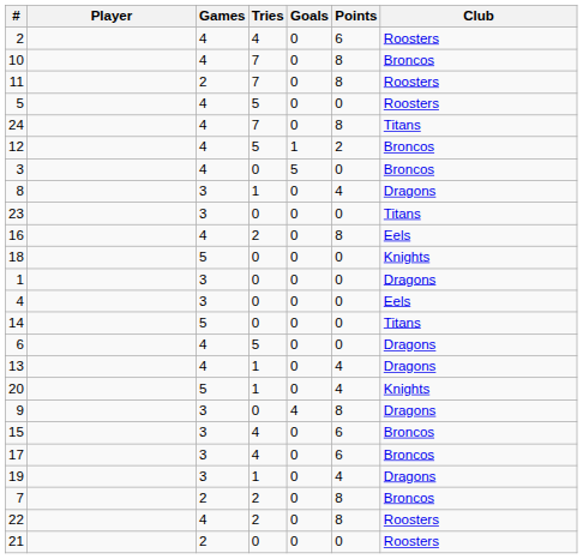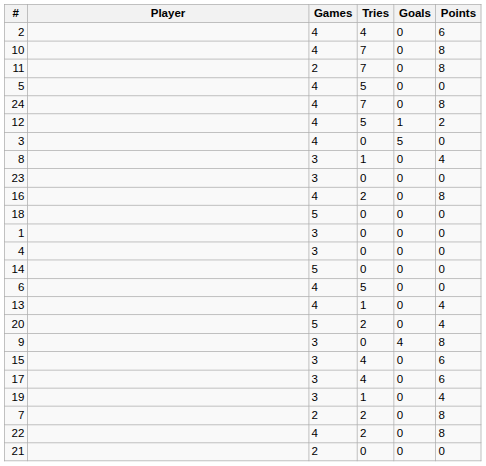 <table class="wikitable sortable" style="width:75%;text-align:left">
 <tr>
 <th width=2%>#</th>
 <th width=40%>Player</th>
 <th width=2%>Games</th>
 <th width=2%>Tries</th>
 <th width=2%>Goals</th>
 <th width=2%>Points</th>
-<th width=46%>Club</th>
 </tr>
 <tr>
 <td style="text-align:right; ">2</td>
 <td></td>
 <td>4</td>
 <td>4</td>
 <td>0</td>
 <td>6</td>
-<td><a href='#'>Roosters</a></td>
 </tr>
 <tr>
 <td style="text-align:right; ">10</td>
 <td></td>
 <td>4</td>
 <td>7</td>
 <td>0</td>
 <td>8</td>
-<td><a href='#'>Broncos</a></td>
 </tr>
 <tr>
 <td style="text-align:right; ">11</td>
 <td></td>
 <td>2</td>
 <td>7</td>
 <td>0</td>
 <td>8</td>
-<td><a href='#'>Roosters</a></td>
 </tr>
 <tr>
 <td style="text-align:right; ">5</td>
 <td></td>
 <td>4</td>
 <td>5</td>
 <td>0</td>
 <td>0</td>
-<td><a href='#'>Roosters</a></td>
 </tr>
 <tr>
 <td style="text-align:right; ">24</td>
 <td></td>
 <td>4</td>
 <td>7</td>
 <td>0</td>
 <td>8</td>
-<td><a href='#'>Titans</a></td>
 </tr>
 <tr>
 <td style="text-align:right; ">12</td>
 <td></td>
 <td>4</td>
 <td>5</td>
 <td>1</td>
 <td>2</td>
-<td><a href='#'>Broncos</a></td>
 </tr>
 <tr>
 <td style="text-align:right; ">3</td>
 <td></td>
 <td>4</td>
 <td>0</td>
 <td>5</td>
 <td>0</td>
-<td><a href='#'>Broncos</a></td>
 </tr>
 <tr>
 <td style="text-align:right; ">8</td>
 <td></td>
 <td>3</td>
 <td>1</td>
 <td>0</td>
 <td>4</td>
-<td><a href='#'>Dragons</a></td>
 </tr>
 <tr>
 <td style="text-align:right; ">23</td>
 <td></td>
 <td>3</td>
 <td>0</td>
 <td>0</td>
 <td>0</td>
-<td><a href='#'>Titans</a></td>
 </tr>
 <tr>
 <td style="text-align:right; ">16</td>
 <td></td>
 <td>4</td>
 <td>2</td>
 <td>0</td>
 <td>8</td>
-<td><a href='#'>Eels</a></td>
 </tr>
 <tr>
 <td style="text-align:right; ">18</td>
 <td></td>
 <td>5</td>
 <td>0</td>
 <td>0</td>
 <td>0</td>
-<td><a href='#'>Knights</a></td>
 </tr>
 <tr>
 <td style="text-align:right; ">1</td>
 <td></td>
 <td>3</td>
 <td>0</td>
 <td>0</td>
 <td>0</td>
-<td><a href='#'>Dragons</a></td>
 </tr>
 <tr>
 <td style="text-align:right; ">4</td>
 <td></td>
 <td>3</td>
 <td>0</td>
 <td>0</td>
 <td>0</td>
-<td><a href='#'>Eels</a></td>
 </tr>
 <tr>
 <td style="text-align:right; ">14</td>
 <td></td>
 <td>5</td>
 <td>0</td>
 <td>0</td>
 <td>0</td>
-<td><a href='#'>Titans</a></td>
 </tr>
 <tr>
 <td style="text-align:right; ">6</td>
 <td></td>
 <td>4</td>
 <td>5</td>
 <td>0</td>
 <td>0</td>
-<td><a href='#'>Dragons</a></td>
 </tr>
 <tr>
 <td style="text-align:right; ">13</td>
 <td></td>
 <td>4</td>
 <td>1</td>
 <td>0</td>
 <td>4</td>
-<td><a href='#'>Dragons</a></td>
 </tr>
 <tr>
 <td style="text-align:right; ">20</td>
 <td></td>
 <td>5</td>
-<td>1</td>
+<td>2</td>
 <td>0</td>
 <td>4</td>
-<td><a href='#'>Knights</a></td>
 </tr>
 <tr>
 <td style="text-align:right; ">9</td>
 <td></td>
 <td>3</td>
 <td>0</td>
 <td>4</td>
 <td>8</td>
-<td><a href='#'>Dragons</a></td>
 </tr>
 <tr>
 <td style="text-align:right; ">15</td>
 <td></td>
 <td>3</td>
 <td>4</td>
 <td>0</td>
 <td>6</td>
-<td><a href='#'>Broncos</a></td>
 </tr>
 <tr>
 <td style="text-align:right; ">17</td>
 <td></td>
 <td>3</td>
 <td>4</td>
 <td>0</td>
 <td>6</td>
-<td><a href='#'>Broncos</a></td>
 </tr>
 <tr>
 <td style="text-align:right; ">19</td>
 <td></td>
 <td>3</td>
 <td>1</td>
 <td>0</td>
 <td>4</td>
-<td><a href='#'>Dragons</a></td>
 </tr>
 <tr>
 <td style="text-align:right; ">7</td>
 <td></td>
 <td>2</td>
 <td>2</td>
 <td>0</td>
 <td>8</td>
-<td><a href='#'>Broncos</a></td>
 </tr>
 <tr>
 <td style="text-align:right; ">22</td>
 <td></td>
 <td>4</td>
 <td>2</td>
 <td>0</td>
 <td>8</td>
-<td><a href='#'>Roosters</a></td>
 </tr>
 <tr>
 <td style="text-align:right; ">21</td>
 <td></td>
 <td>2</td>
 <td>0</td>
 <td>0</td>
 <td>0</td>
-<td><a href='#'>Roosters</a></td>
 </tr>
 </table>
